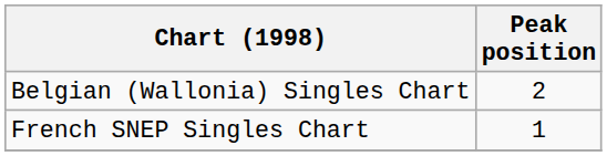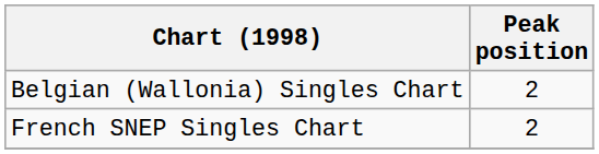 <table class="wikitable sortable">
 <tr>
 <th>Chart (1998)</th>
 <th>Peak<br>position</th>
 </tr>
 <tr>
 <td>Belgian (Wallonia) Singles Chart</td>
 <td align="center">2</td>
 </tr>
 <tr>
 <td>French SNEP Singles Chart</td>
-<td align="center">1</td>
+<td align="center">2</td>
 </tr>
 <tr>
 </tr>
 </table>
